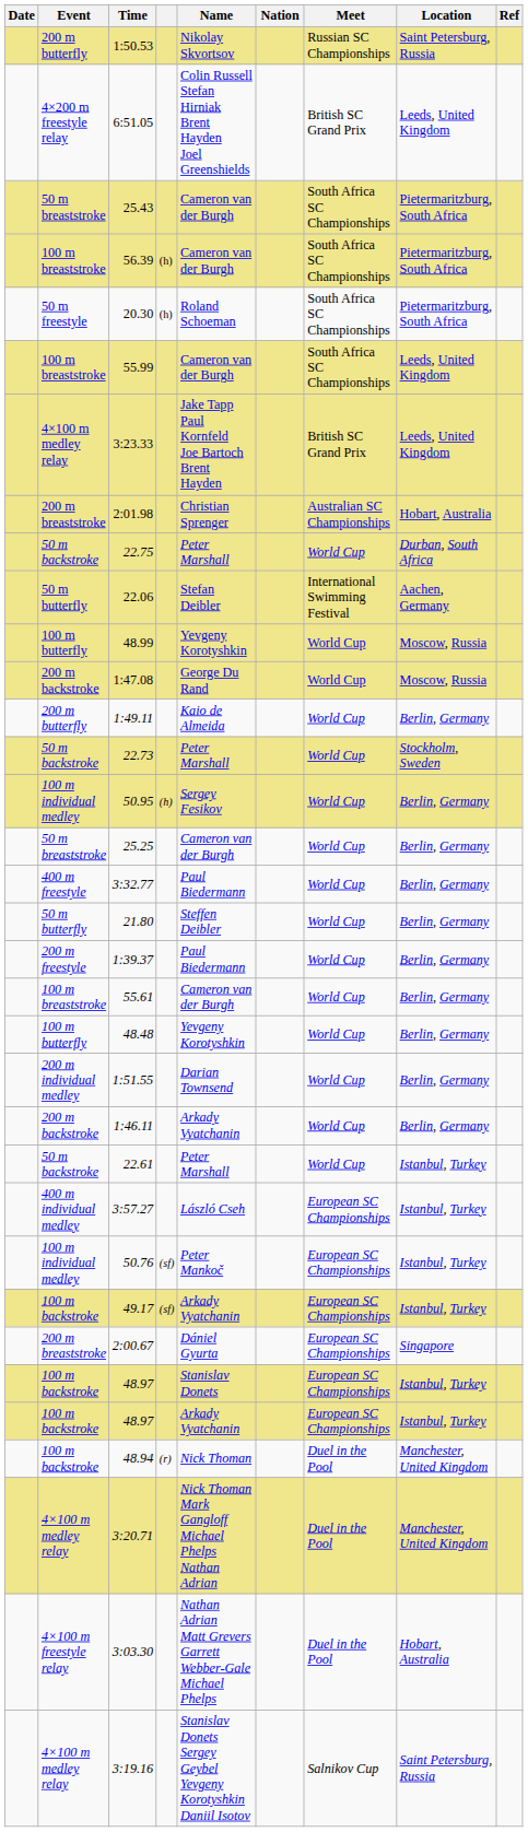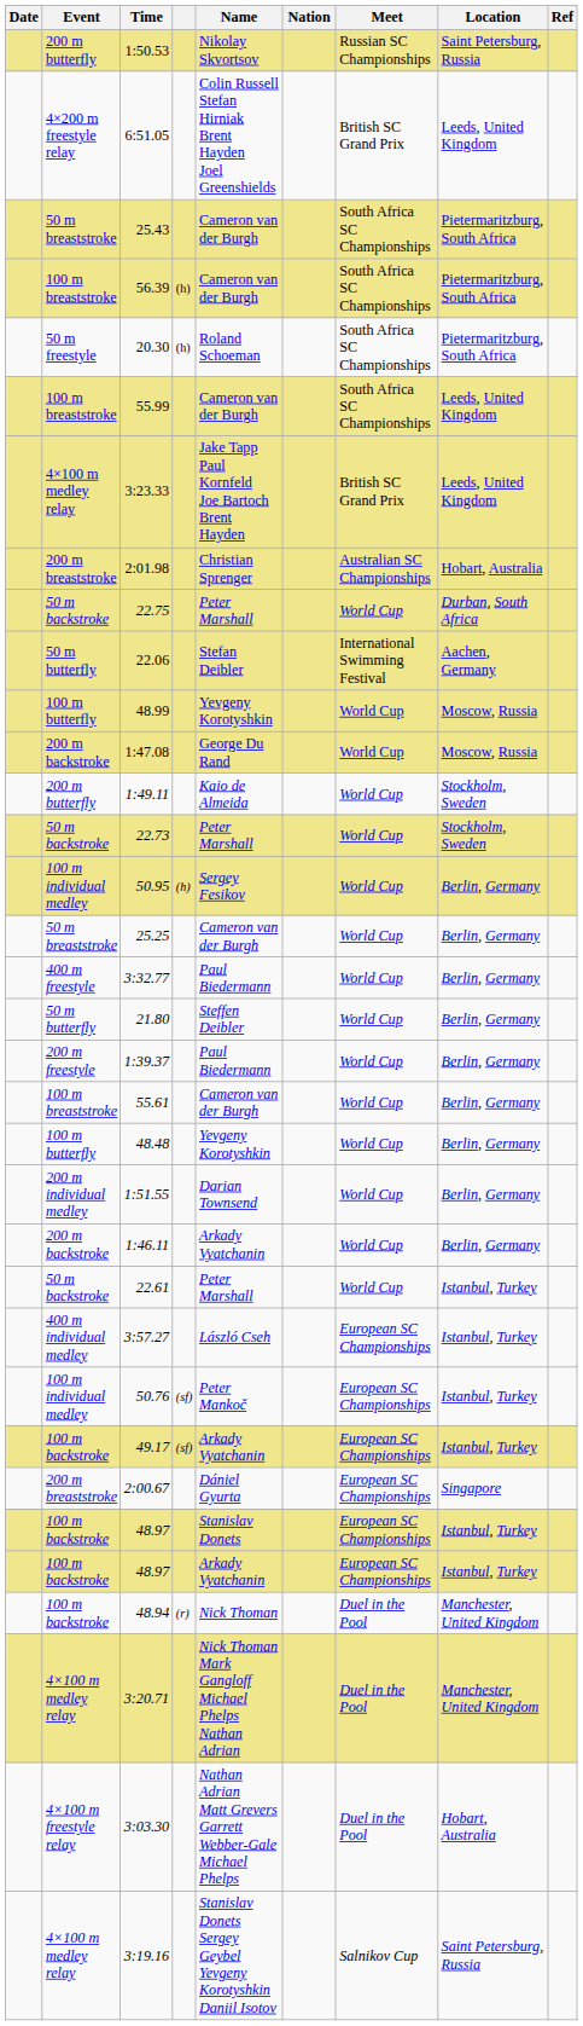 <table class="wikitable sortable" style="font-size: 95%;" width="95%">
 <tr>
 <th width="7%">Date</th>
 <th width="13%">Event</th>
 <th width="5%" class="unsortable">Time</th>
 <th width="3%" class="unsortable"></th>
 <th width="17%">Name</th>
 <th width="12%">Nation</th>
 <th width="20%">Meet</th>
 <th width="20%">Location</th>
 <th width="3%"  class="unsortable">Ref</th>
 </tr>
 <tr bgcolor="khaki">
 <td></td>
 <td><a href='#'>200 m butterfly</a></td>
 <td align="right">1:50.53</td>
 <td></td>
 <td><a href='#'>Nikolay Skvortsov</a></td>
 <td></td>
 <td>Russian SC Championships</td>
 <td> <a href='#'>Saint Petersburg</a>, <a href='#'>Russia</a></td>
 <td align="center"></td>
 </tr>
 <tr>
 <td></td>
 <td><a href='#'>4×200 m freestyle relay</a></td>
 <td align="right">6:51.05</td>
 <td></td>
 <td><a href='#'>Colin Russell</a><br><a href='#'>Stefan Hirniak</a><br><a href='#'>Brent Hayden</a><br><a href='#'>Joel Greenshields</a></td>
 <td></td>
 <td>British SC Grand Prix</td>
 <td> <a href='#'>Leeds</a>, <a href='#'>United Kingdom</a></td>
 <td align="center"></td>
 </tr>
 <tr bgcolor="khaki">
 <td></td>
 <td><a href='#'>50 m breaststroke</a></td>
 <td align="right">25.43</td>
 <td></td>
 <td><a href='#'>Cameron van der Burgh</a></td>
 <td></td>
 <td>South Africa SC Championships</td>
 <td> <a href='#'>Pietermaritzburg</a>, <a href='#'>South Africa</a></td>
 <td align="center"></td>
 </tr>
 <tr bgcolor="khaki">
 <td></td>
 <td><a href='#'>100 m breaststroke</a></td>
 <td align="right">56.39</td>
 <td><small>(h)</small></td>
 <td><a href='#'>Cameron van der Burgh</a></td>
 <td></td>
 <td>South Africa SC Championships</td>
 <td> <a href='#'>Pietermaritzburg</a>, <a href='#'>South Africa</a></td>
 <td align="center"></td>
 </tr>
 <tr>
 <td></td>
 <td><a href='#'>50 m freestyle</a></td>
 <td align="right">20.30</td>
 <td><small>(h)</small></td>
 <td><a href='#'>Roland Schoeman</a></td>
 <td></td>
 <td>South Africa SC Championships</td>
 <td> <a href='#'>Pietermaritzburg</a>, <a href='#'>South Africa</a></td>
 <td align="center"></td>
 </tr>
 <tr bgcolor="khaki">
 <td></td>
 <td><a href='#'>100 m breaststroke</a></td>
 <td align="right">55.99</td>
 <td></td>
 <td><a href='#'>Cameron van der Burgh</a></td>
 <td></td>
 <td>South Africa SC Championships</td>
 <td> <a href='#'>Leeds</a>, <a href='#'>United Kingdom</a></td>
 <td align="center"></td>
 </tr>
 <tr bgcolor="khaki">
 <td></td>
 <td><a href='#'>4×100 m medley relay</a></td>
 <td align="right">3:23.33</td>
 <td></td>
 <td><a href='#'>Jake Tapp</a><br><a href='#'>Paul Kornfeld</a><br><a href='#'>Joe Bartoch</a><br><a href='#'>Brent Hayden</a></td>
 <td></td>
 <td>British SC Grand Prix</td>
 <td> <a href='#'>Leeds</a>, <a href='#'>United Kingdom</a></td>
 <td align="center"></td>
 </tr>
 <tr bgcolor="khaki">
 <td></td>
 <td><a href='#'>200 m breaststroke</a></td>
 <td align="right">2:01.98</td>
 <td></td>
 <td><a href='#'>Christian Sprenger</a></td>
 <td></td>
 <td><a href='#'>Australian SC Championships</a></td>
 <td> <a href='#'>Hobart</a>, <a href='#'>Australia</a></td>
 <td align="center"></td>
 </tr>
 <tr style="font-style:italic" bgcolor="khaki">
 <td></td>
 <td><a href='#'>50 m backstroke</a></td>
 <td align="right">22.75</td>
 <td></td>
 <td><a href='#'>Peter Marshall</a></td>
 <td></td>
 <td><a href='#'>World Cup</a></td>
 <td> <a href='#'>Durban</a>, <a href='#'>South Africa</a></td>
 <td align="center"></td>
 </tr>
 <tr bgcolor="khaki">
 <td></td>
 <td><a href='#'>50 m butterfly</a></td>
 <td align="right">22.06</td>
 <td></td>
 <td><a href='#'>Stefan Deibler</a></td>
 <td></td>
 <td>International Swimming Festival</td>
 <td> <a href='#'>Aachen</a>, <a href='#'>Germany</a></td>
 <td align="center"></td>
 </tr>
 <tr bgcolor="khaki">
 <td></td>
 <td><a href='#'>100 m butterfly</a></td>
 <td align="right">48.99</td>
 <td></td>
 <td><a href='#'>Yevgeny Korotyshkin</a></td>
 <td></td>
 <td><a href='#'>World Cup</a></td>
 <td> <a href='#'>Moscow</a>, <a href='#'>Russia</a></td>
 <td align="center"></td>
 </tr>
 <tr bgcolor="khaki">
 <td></td>
 <td><a href='#'>200 m backstroke</a></td>
 <td align="right">1:47.08</td>
 <td></td>
 <td><a href='#'>George Du Rand</a></td>
 <td></td>
 <td><a href='#'>World Cup</a></td>
 <td> <a href='#'>Moscow</a>, <a href='#'>Russia</a></td>
 <td align="center"></td>
 </tr>
 <tr style="font-style:italic">
 <td></td>
 <td><a href='#'>200 m butterfly</a></td>
 <td align="right">1:49.11</td>
 <td></td>
 <td><a href='#'>Kaio de Almeida</a></td>
 <td></td>
 <td><a href='#'>World Cup</a></td>
-<td> <a href='#'>Berlin</a>, <a href='#'>Germany</a></td>
+<td> <a href='#'>Stockholm</a>, <a href='#'>Sweden</a></td>
 <td align="center"></td>
 </tr>
 <tr style="font-style:italic" bgcolor="khaki">
 <td></td>
 <td><a href='#'>50 m backstroke</a></td>
 <td align="right">22.73</td>
 <td></td>
 <td><a href='#'>Peter Marshall</a></td>
 <td></td>
 <td><a href='#'>World Cup</a></td>
 <td> <a href='#'>Stockholm</a>, <a href='#'>Sweden</a></td>
 <td align="center"></td>
 </tr>
 <tr style="font-style:italic" bgcolor="khaki">
 <td></td>
 <td><a href='#'>100 m individual medley</a></td>
 <td align="right">50.95</td>
 <td><small>(h)</small></td>
 <td><a href='#'>Sergey Fesikov</a></td>
 <td></td>
 <td><a href='#'>World Cup</a></td>
 <td> <a href='#'>Berlin</a>, <a href='#'>Germany</a></td>
 <td align="center"></td>
 </tr>
 <tr style="font-style:italic">
 <td></td>
 <td><a href='#'>50 m breaststroke</a></td>
 <td align="right">25.25</td>
 <td></td>
 <td><a href='#'>Cameron van der Burgh</a></td>
 <td></td>
 <td><a href='#'>World Cup</a></td>
 <td> <a href='#'>Berlin</a>, <a href='#'>Germany</a></td>
 <td align="center"></td>
 </tr>
 <tr style="font-style:italic">
 <td></td>
 <td><a href='#'>400 m freestyle</a></td>
 <td align="right">3:32.77</td>
 <td></td>
 <td><a href='#'>Paul Biedermann</a></td>
 <td></td>
 <td><a href='#'>World Cup</a></td>
 <td> <a href='#'>Berlin</a>, <a href='#'>Germany</a></td>
 </tr>
 <tr style="font-style:italic">
 <td></td>
 <td><a href='#'>50 m butterfly</a></td>
 <td align="right">21.80</td>
 <td></td>
 <td><a href='#'>Steffen Deibler</a></td>
 <td></td>
 <td><a href='#'>World Cup</a></td>
 <td> <a href='#'>Berlin</a>, <a href='#'>Germany</a></td>
 <td align="center"></td>
 </tr>
 <tr style="font-style:italic">
 <td></td>
 <td><a href='#'>200 m freestyle</a></td>
 <td align="right">1:39.37</td>
 <td></td>
 <td><a href='#'>Paul Biedermann</a></td>
 <td></td>
 <td><a href='#'>World Cup</a></td>
 <td> <a href='#'>Berlin</a>, <a href='#'>Germany</a></td>
 <td align="center"></td>
 </tr>
 <tr style="font-style:italic">
 <td></td>
 <td><a href='#'>100 m breaststroke</a></td>
 <td align="right">55.61</td>
 <td></td>
 <td><a href='#'>Cameron van der Burgh</a></td>
 <td></td>
 <td><a href='#'>World Cup</a></td>
 <td> <a href='#'>Berlin</a>, <a href='#'>Germany</a></td>
 <td align="center"></td>
 </tr>
 <tr style="font-style:italic">
 <td></td>
 <td><a href='#'>100 m butterfly</a></td>
 <td align="right">48.48</td>
 <td></td>
 <td><a href='#'>Yevgeny Korotyshkin</a></td>
 <td></td>
 <td><a href='#'>World Cup</a></td>
 <td> <a href='#'>Berlin</a>, <a href='#'>Germany</a></td>
 <td align="center"></td>
 </tr>
 <tr style="font-style:italic">
 <td></td>
 <td><a href='#'>200 m individual medley</a></td>
 <td align="right">1:51.55</td>
 <td></td>
 <td><a href='#'>Darian Townsend</a></td>
 <td></td>
 <td><a href='#'>World Cup</a></td>
 <td> <a href='#'>Berlin</a>, <a href='#'>Germany</a></td>
 <td align="center"></td>
 </tr>
 <tr style="font-style:italic">
 <td></td>
 <td><a href='#'>200 m backstroke</a></td>
 <td align="right">1:46.11</td>
 <td></td>
 <td><a href='#'>Arkady Vyatchanin</a></td>
 <td></td>
 <td><a href='#'>World Cup</a></td>
 <td> <a href='#'>Berlin</a>, <a href='#'>Germany</a></td>
 <td align="center"></td>
 </tr>
 <tr style="font-style:italic">
 <td></td>
 <td><a href='#'>50 m backstroke</a></td>
 <td align="right">22.61</td>
 <td></td>
 <td><a href='#'>Peter Marshall</a></td>
 <td></td>
 <td><a href='#'>World Cup</a></td>
 <td> <a href='#'>Istanbul</a>, <a href='#'>Turkey</a></td>
 <td align="center"></td>
 </tr>
 <tr style="font-style:italic">
 <td></td>
 <td><a href='#'>400 m individual medley</a></td>
 <td align="right">3:57.27</td>
 <td></td>
 <td><a href='#'>László Cseh</a></td>
 <td></td>
 <td><a href='#'>European SC Championships</a></td>
 <td> <a href='#'>Istanbul</a>, <a href='#'>Turkey</a></td>
 <td align="center"></td>
 </tr>
 <tr style="font-style:italic">
 <td></td>
 <td><a href='#'>100 m individual medley</a></td>
 <td align="right">50.76</td>
 <td><small>(sf)</small></td>
 <td><a href='#'>Peter Mankoč</a></td>
 <td></td>
 <td><a href='#'>European SC Championships</a></td>
 <td> <a href='#'>Istanbul</a>, <a href='#'>Turkey</a></td>
 <td align="center"></td>
 </tr>
 <tr style="font-style:italic" bgcolor="khaki">
 <td></td>
 <td><a href='#'>100 m backstroke</a></td>
 <td align="right">49.17</td>
 <td><small>(sf)</small></td>
 <td><a href='#'>Arkady Vyatchanin</a></td>
 <td></td>
 <td><a href='#'>European SC Championships</a></td>
 <td> <a href='#'>Istanbul</a>, <a href='#'>Turkey</a></td>
 <td align="center"></td>
 </tr>
 <tr style="font-style:italic">
 <td></td>
 <td><a href='#'>200 m breaststroke</a></td>
 <td align="right">2:00.67</td>
 <td></td>
 <td><a href='#'>Dániel Gyurta</a></td>
 <td></td>
 <td><a href='#'>European SC Championships</a></td>
 <td> <a href='#'>Singapore</a></td>
 <td align="center"></td>
 </tr>
 <tr style="font-style:italic" bgcolor="khaki">
 <td></td>
 <td><a href='#'>100 m backstroke</a></td>
 <td align="right">48.97</td>
 <td><small></small></td>
 <td><a href='#'>Stanislav Donets</a></td>
 <td></td>
 <td><a href='#'>European SC Championships</a></td>
 <td> <a href='#'>Istanbul</a>, <a href='#'>Turkey</a></td>
 <td align="center"></td>
 </tr>
 <tr style="font-style:italic" bgcolor="khaki">
 <td></td>
 <td><a href='#'>100 m backstroke</a></td>
 <td align="right">48.97</td>
 <td><small></small></td>
 <td><a href='#'>Arkady Vyatchanin</a></td>
 <td></td>
 <td><a href='#'>European SC Championships</a></td>
 <td> <a href='#'>Istanbul</a>, <a href='#'>Turkey</a></td>
 <td align="center"></td>
 </tr>
 <tr style="font-style:italic">
 <td></td>
 <td><a href='#'>100 m backstroke</a></td>
 <td align="right">48.94</td>
 <td><small>(r)</small></td>
 <td><a href='#'>Nick Thoman</a></td>
 <td></td>
 <td><a href='#'>Duel in the Pool</a></td>
 <td> <a href='#'>Manchester</a>, <a href='#'>United Kingdom</a></td>
 <td align="center"></td>
 </tr>
 <tr style="font-style:italic" bgcolor="khaki">
 <td></td>
 <td><a href='#'>4×100 m medley relay</a></td>
 <td align="right">3:20.71</td>
 <td></td>
 <td><a href='#'>Nick Thoman</a><br><a href='#'>Mark Gangloff</a><br><a href='#'>Michael Phelps</a><br><a href='#'>Nathan Adrian</a></td>
 <td></td>
 <td><a href='#'>Duel in the Pool</a></td>
 <td> <a href='#'>Manchester</a>, <a href='#'>United Kingdom</a></td>
 <td align="center"></td>
 </tr>
 <tr style="font-style:italic">
 <td></td>
 <td><a href='#'>4×100 m freestyle relay</a></td>
 <td align="right">3:03.30</td>
 <td></td>
 <td><a href='#'>Nathan Adrian</a><br><a href='#'>Matt Grevers</a><br><a href='#'>Garrett Webber-Gale</a><br><a href='#'>Michael Phelps</a></td>
 <td></td>
 <td><a href='#'>Duel in the Pool</a></td>
 <td> <a href='#'>Hobart</a>, <a href='#'>Australia</a></td>
 <td align="center"></td>
 </tr>
 <tr style="font-style:italic">
 <td></td>
 <td><a href='#'>4×100 m medley relay</a></td>
 <td align="right">3:19.16</td>
 <td></td>
 <td><a href='#'>Stanislav Donets</a><br><a href='#'>Sergey Geybel</a><br><a href='#'>Yevgeny Korotyshkin</a><br><a href='#'>Daniil Isotov</a></td>
 <td></td>
 <td>Salnikov Cup</td>
 <td> <a href='#'>Saint Petersburg</a>, <a href='#'>Russia</a></td>
 <td align="center"></td>
 </tr>
 </table>
